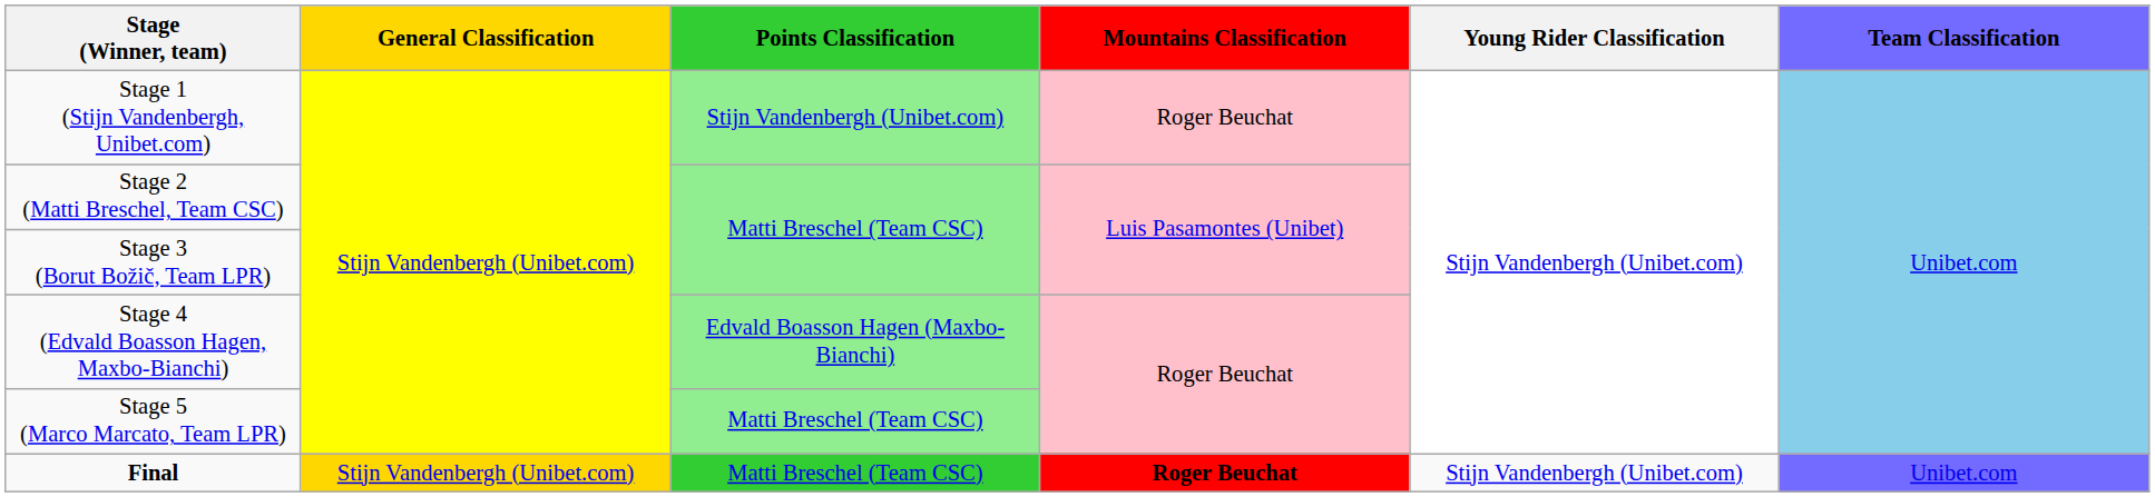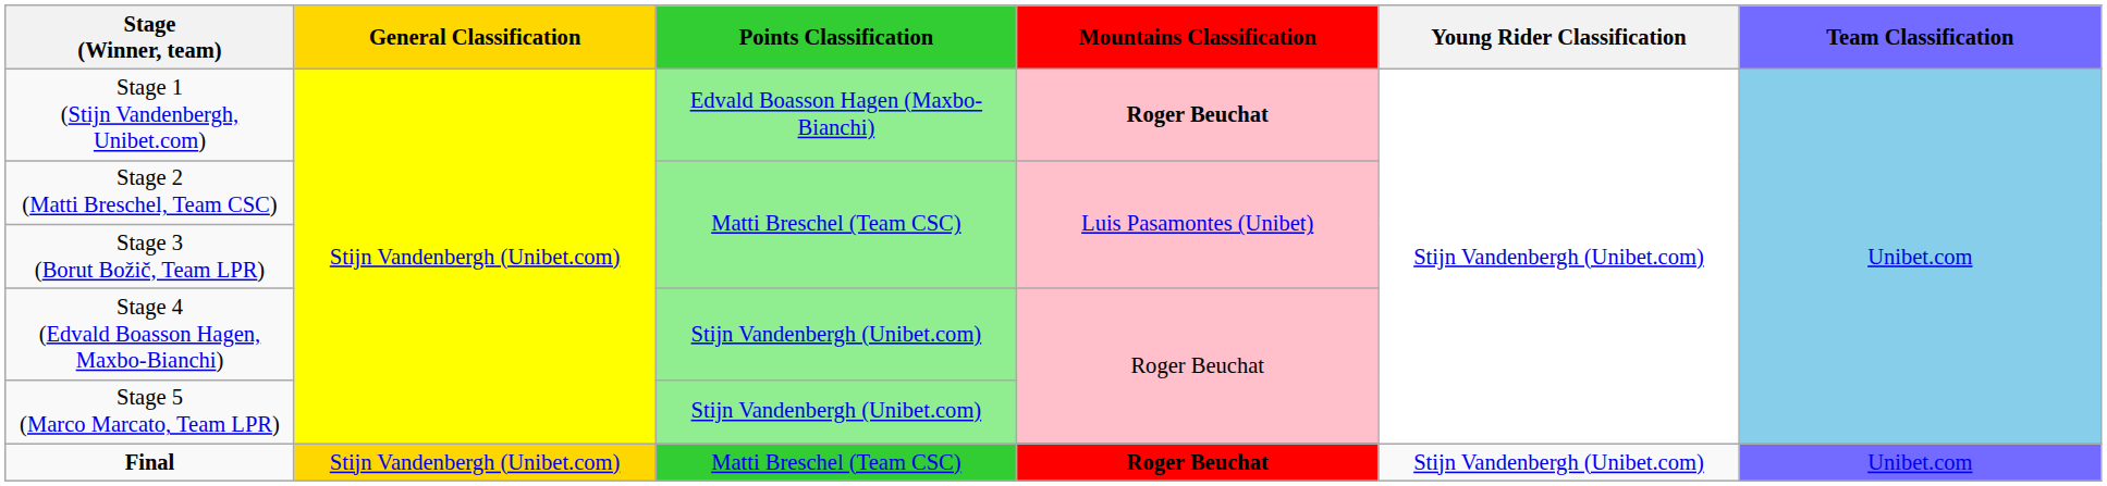 <table class="wikitable" style="text-align: center; font-size:smaller;">
 <tr>
 <th width="12%"><strong>Stage<br>(Winner, team)</strong></th>
 <th style="background-color:gold;" width="15%"><strong>General Classification</strong></th>
 <th style="background-color:limegreen;" width="15%"><strong>Points Classification</strong></th>
 <th style="background-color:red;" width="15%"><strong>Mountains Classification</strong></th>
 <th style="background-color:offwhite;" width="15%"><strong>Young Rider Classification</strong></th>
 <th style="background-color:#736AFF;" width="15%"><strong>Team Classification</strong></th>
 </tr>
 <tr>
 <td>Stage 1<br>(<a href='#'>Stijn Vandenbergh, Unibet.com</a>)</td>
 <td style="background-color:yellow;" rowspan="5"><a href='#'>Stijn Vandenbergh (Unibet.com)</a></td>
-<td style="background-color:lightgreen;" rowspan="1"><a href='#'>Stijn Vandenbergh (Unibet.com)</a></td>
-<td style="background-color:pink;" rowspan="1">Roger Beuchat</td>
+<td style="background-color:lightgreen;" rowspan="1"><a href='#'>Edvald Boasson Hagen (Maxbo-Bianchi)</a></td>
+<td style="background-color:pink;" rowspan="1"><strong>Roger Beuchat</strong></td>
 <td style="background-color:white;" rowspan="5"><a href='#'>Stijn Vandenbergh (Unibet.com)</a></td>
 <td style="background-color:skyblue;" rowspan="5"><a href='#'>Unibet.com</a></td>
 </tr>
 <tr>
 <td>Stage 2<br>(<a href='#'>Matti Breschel, Team CSC</a>)</td>
 <td style="background-color:lightgreen;" rowspan="2"><a href='#'>Matti Breschel (Team CSC)</a></td>
 <td style="background-color:pink;" rowspan="2"><a href='#'>Luis Pasamontes (Unibet)</a></td>
 </tr>
 <tr>
 <td>Stage 3<br>(<a href='#'>Borut Božič, Team LPR</a>)</td>
 </tr>
 <tr>
 <td>Stage 4<br>(<a href='#'>Edvald Boasson Hagen, Maxbo-Bianchi</a>)</td>
-<td style="background-color:lightgreen;" rowspan="1"><a href='#'>Edvald Boasson Hagen (Maxbo-Bianchi)</a></td>
+<td style="background-color:lightgreen;" rowspan="1"><a href='#'>Stijn Vandenbergh (Unibet.com)</a></td>
 <td style="background-color:pink;" rowspan="2">Roger Beuchat</td>
 </tr>
 <tr>
 <td>Stage 5<br> (<a href='#'>Marco Marcato, Team LPR</a>)</td>
-<td style="background-color:lightgreen;" rowspan="1"><a href='#'>Matti Breschel (Team CSC)</a></td>
+<td style="background-color:lightgreen;" rowspan="1"><a href='#'>Stijn Vandenbergh (Unibet.com)</a></td>
 </tr>
 <tr>
 <td><strong>Final</strong><br></td>
 <td style="background-color:gold;" rowspan="1"><a href='#'>Stijn Vandenbergh (Unibet.com)</a></td>
 <td style="background-color:limegreen;" rowspan="1"><a href='#'>Matti Breschel (Team CSC)</a></td>
 <td style="background-color:red;" rowspan="1"><strong>Roger Beuchat</strong></td>
 <td style="background-color:offwhite;" rowspan="1"><a href='#'>Stijn Vandenbergh (Unibet.com)</a></td>
 <td style="background-color:#736AFF;" rowspan="1"><a href='#'>Unibet.com</a></td>
 </tr>
 </table>
